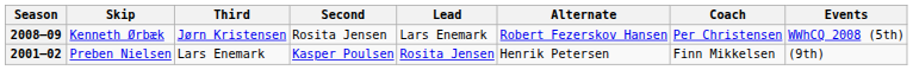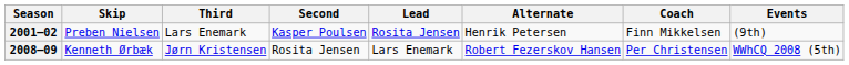 <table class="wikitable">
 <tr>
 <th scope="col" width=60>Season</th>
 <th scope="col">Skip</th>
 <th scope="col">Third</th>
 <th scope="col">Second</th>
 <th scope="col">Lead</th>
 <th scope="col">Alternate</th>
 <th scope="col">Coach</th>
 <th scope="col">Events</th>
 </tr>
 <tr>
+<th scope="row">2001–02</th>
+<td><a href='#'>Preben Nielsen</a></td>
+<td>Lars Enemark</td>
+<td><a href='#'>Kasper Poulsen</a></td>
+<td><a href='#'>Rosita Jensen</a></td>
+<td>Henrik Petersen</td>
+<td>Finn Mikkelsen</td>
+<td> (9th)</td>
+</tr>
+<tr>
 <th scope="row">2008–09</th>
 <td><a href='#'>Kenneth Ørbæk</a></td>
 <td><a href='#'>Jørn Kristensen</a></td>
 <td>Rosita Jensen</td>
 <td>Lars Enemark</td>
 <td><a href='#'>Robert Fezerskov Hansen</a></td>
 <td><a href='#'>Per Christensen</a></td>
 <td><a href='#'>WWhCQ 2008</a> (5th)</td>
 </tr>
-<tr>
-<th scope="row">2001–02</th>
-<td><a href='#'>Preben Nielsen</a></td>
-<td>Lars Enemark</td>
-<td><a href='#'>Kasper Poulsen</a></td>
-<td><a href='#'>Rosita Jensen</a></td>
-<td>Henrik Petersen</td>
-<td>Finn Mikkelsen</td>
-<td> (9th)</td>
-</tr>
 </table>
